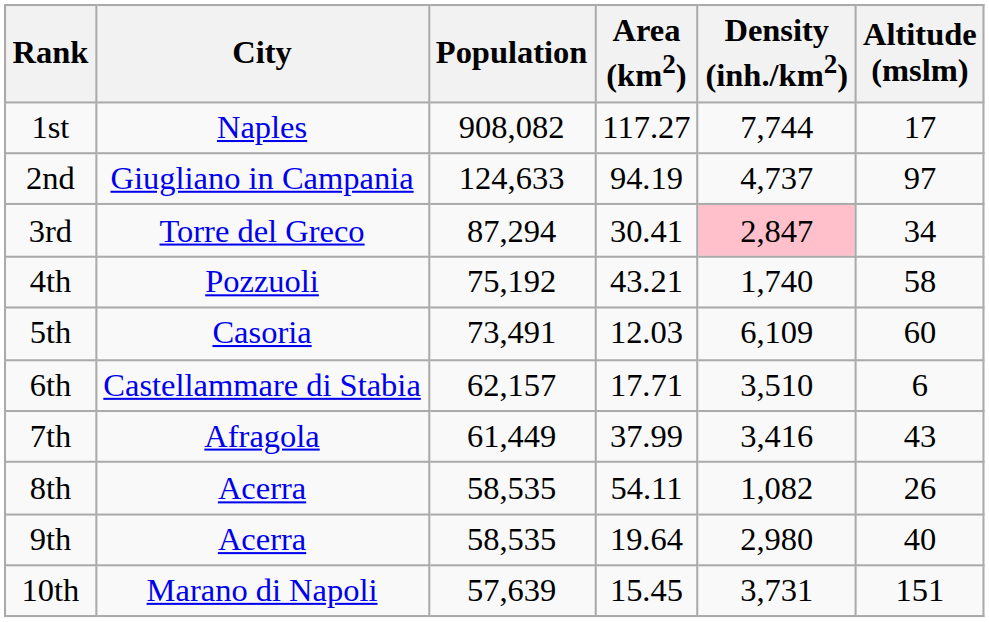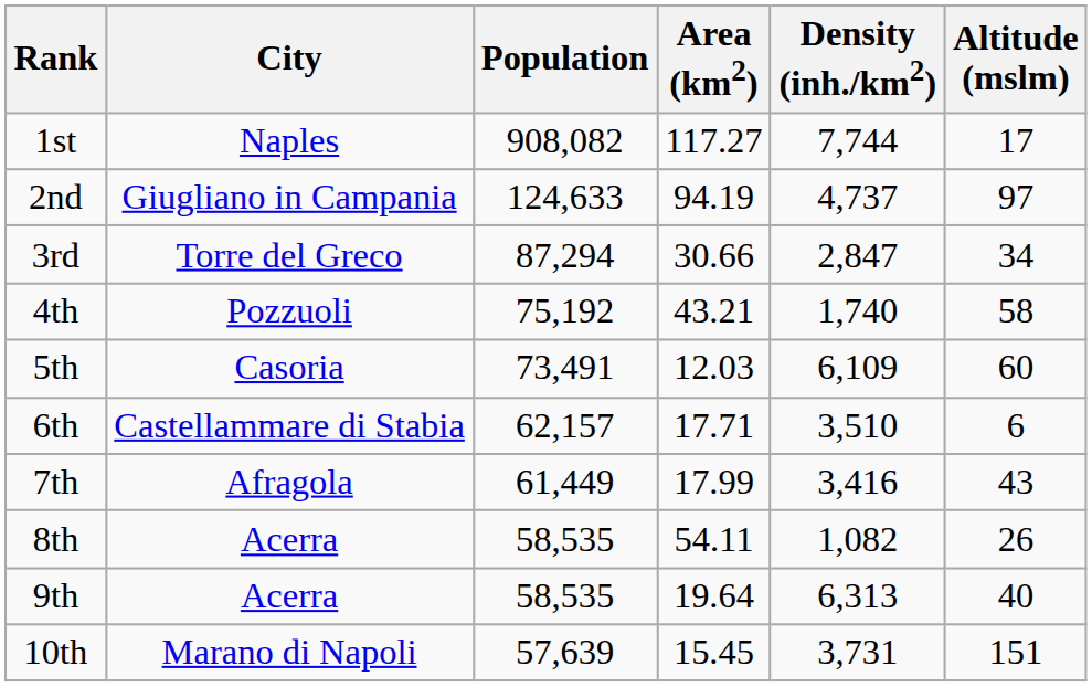 <table class="wikitable" style="text-align:center">
 <tr>
 <th>Rank</th>
 <th>City</th>
 <th>Population</th>
 <th>Area<br> (km<sup>2</sup>)</th>
 <th>Density<br>(inh./km<sup>2</sup>)</th>
 <th>Altitude<br> (mslm)</th>
 </tr>
 <tr>
 <td>1st</td>
 <td><a href='#'>Naples</a></td>
 <td>908,082</td>
 <td>117.27</td>
 <td>7,744</td>
 <td>17</td>
 </tr>
 <tr>
 <td>2nd</td>
 <td><a href='#'>Giugliano in Campania</a></td>
 <td>124,633</td>
 <td>94.19</td>
 <td>4,737</td>
 <td>97</td>
 </tr>
 <tr>
 <td>3rd</td>
 <td><a href='#'>Torre del Greco</a></td>
 <td>87,294</td>
-<td>30.41</td>
-<td style="background: pink;">2,847</td>
+<td>30.66</td>
+<td>2,847</td>
 <td>34</td>
 </tr>
 <tr>
 <td>4th</td>
 <td><a href='#'>Pozzuoli</a></td>
 <td>75,192</td>
 <td>43.21</td>
 <td>1,740</td>
 <td>58</td>
 </tr>
 <tr>
 <td>5th</td>
 <td><a href='#'>Casoria</a></td>
 <td>73,491</td>
 <td>12.03</td>
 <td>6,109</td>
 <td>60</td>
 </tr>
 <tr>
 <td>6th</td>
 <td><a href='#'>Castellammare di Stabia</a></td>
 <td>62,157</td>
 <td>17.71</td>
 <td>3,510</td>
 <td>6</td>
 </tr>
 <tr>
 <td>7th</td>
 <td><a href='#'>Afragola</a></td>
 <td>61,449</td>
-<td>37.99</td>
+<td>17.99</td>
 <td>3,416</td>
 <td>43</td>
 </tr>
 <tr>
 <td>8th</td>
 <td><a href='#'>Acerra</a></td>
 <td>58,535</td>
 <td>54.11</td>
 <td>1,082</td>
 <td>26</td>
 </tr>
 <tr>
 <td>9th</td>
 <td><a href='#'>Acerra</a></td>
 <td>58,535</td>
 <td>19.64</td>
-<td>2,980</td>
+<td>6,313</td>
 <td>40</td>
 </tr>
 <tr>
 <td>10th</td>
 <td><a href='#'>Marano di Napoli</a></td>
 <td>57,639</td>
 <td>15.45</td>
 <td>3,731</td>
 <td>151</td>
 </tr>
 </table>
